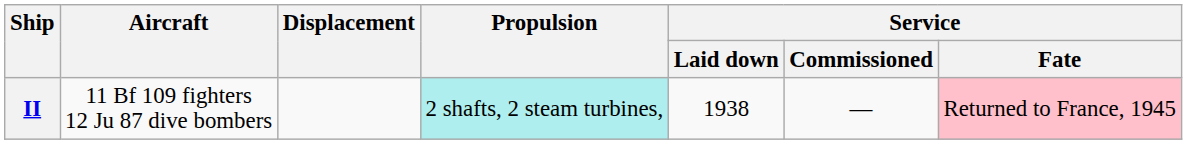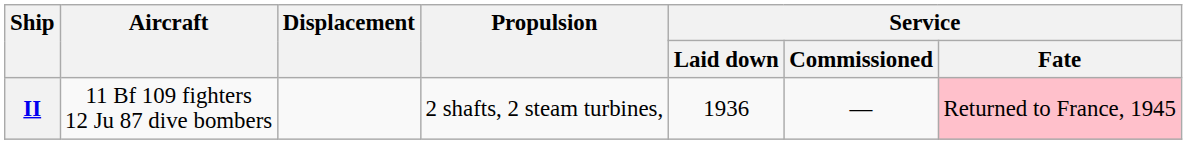 <table class="wikitable plainrowheaders" style="text-align: center;">
 <tr valign="top">
 <th scope="col" rowspan="2">Ship</th>
 <th scope="col" rowspan="2">Aircraft</th>
 <th scope="col" rowspan="2">Displacement</th>
 <th scope="col" rowspan="2">Propulsion</th>
 <th scope="col" colspan="3">Service</th>
 </tr>
 <tr valign="top">
 <th scope="col">Laid down</th>
 <th scope="col">Commissioned</th>
 <th scope="col">Fate</th>
 </tr>
 <tr valign="center">
 <th scope="row"><a href='#'>II</a></th>
 <td>11 Bf 109 fighters<br>12 Ju 87 dive bombers</td>
 <td></td>
-<td style="background: paleturquoise;">2 shafts, 2 steam turbines, </td>
-<td>1938</td>
+<td>2 shafts, 2 steam turbines, </td>
+<td>1936</td>
 <td>—</td>
 <td style="background: pink;">Returned to France, 1945</td>
 </tr>
 </table>
